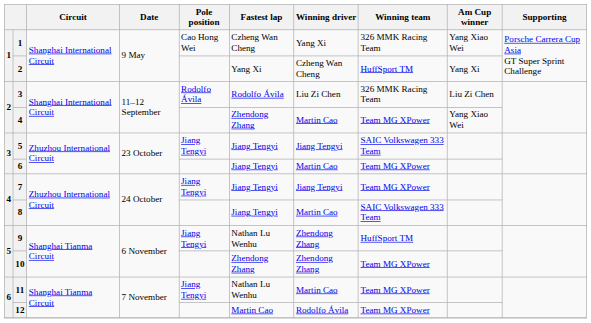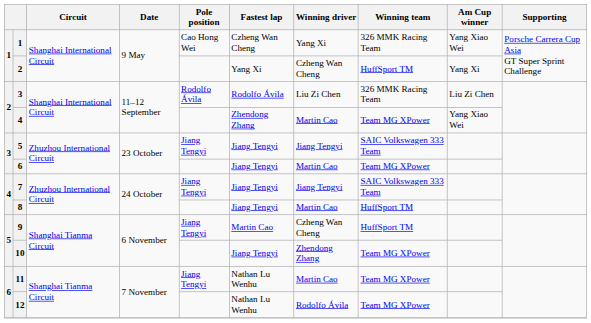 <table class="wikitable" style="font-size: 85%">
 <tr>
 <th colspan="2"></th>
 <th>Circuit</th>
 <th>Date</th>
 <th>Pole position</th>
 <th>Fastest lap</th>
 <th>Winning driver</th>
 <th>Winning team</th>
 <th>Am Cup winner</th>
 <th>Supporting</th>
 </tr>
 <tr>
 <th rowspan="2">1</th>
 <th>1</th>
 <td rowspan="2"><a href='#'>Shanghai International Circuit</a></td>
 <td rowspan="2">9 May</td>
 <td> Cao Hong Wei</td>
 <td> Czheng Wan Cheng</td>
 <td> Yang Xi</td>
 <td> 326 MMK Racing Team</td>
 <td> Yang Xiao Wei</td>
 <td rowspan="2"><a href='#'>Porsche Carrera Cup Asia</a><br>GT Super Sprint Challenge</td>
 </tr>
 <tr>
 <th>2</th>
 <td></td>
 <td> Yang Xi</td>
 <td> Czheng Wan Cheng</td>
 <td> <a href='#'>HuffSport TM</a></td>
 <td> Yang Xi</td>
 </tr>
 <tr>
 <th rowspan="2">2</th>
 <th>3</th>
 <td rowspan="2"><a href='#'>Shanghai International Circuit</a></td>
 <td rowspan="2">11–12 September</td>
 <td> <a href='#'>Rodolfo Ávila</a></td>
 <td> <a href='#'>Rodolfo Ávila</a></td>
 <td> Liu Zi Chen</td>
 <td> 326 MMK Racing Team</td>
 <td> Liu Zi Chen</td>
 <td rowspan="2"></td>
 </tr>
 <tr>
 <th>4</th>
 <td></td>
 <td> <a href='#'>Zhendong Zhang</a></td>
 <td> <a href='#'>Martin Cao</a></td>
 <td> <a href='#'>Team MG XPower</a></td>
 <td> Yang Xiao Wei</td>
 </tr>
 <tr>
 <th rowspan="2">3</th>
 <th>5</th>
 <td rowspan="2"><a href='#'>Zhuzhou International Circuit</a></td>
 <td rowspan="2">23 October</td>
 <td> <a href='#'>Jiang Tengyi</a></td>
 <td> <a href='#'>Jiang Tengyi</a></td>
 <td> <a href='#'>Jiang Tengyi</a></td>
 <td> <a href='#'>SAIC Volkswagen 333 Team</a></td>
 <td></td>
 <td rowspan="2"></td>
 </tr>
 <tr>
 <th>6</th>
 <td></td>
 <td> <a href='#'>Jiang Tengyi</a></td>
 <td> <a href='#'>Martin Cao</a></td>
 <td> <a href='#'>Team MG XPower</a></td>
 <td></td>
 </tr>
 <tr>
 <th rowspan="2">4</th>
 <th>7</th>
 <td rowspan="2"><a href='#'>Zhuzhou International Circuit</a></td>
 <td rowspan="2">24 October</td>
 <td> <a href='#'>Jiang Tengyi</a></td>
 <td> <a href='#'>Jiang Tengyi</a></td>
 <td> <a href='#'>Jiang Tengyi</a></td>
-<td> <a href='#'>Team MG XPower</a></td>
+<td> <a href='#'>SAIC Volkswagen 333 Team</a></td>
 <td></td>
 <td rowspan="2"></td>
 </tr>
 <tr>
 <th>8</th>
 <td></td>
 <td> <a href='#'>Jiang Tengyi</a></td>
 <td> <a href='#'>Martin Cao</a></td>
-<td> <a href='#'>SAIC Volkswagen 333 Team</a></td>
+<td> <a href='#'>HuffSport TM</a></td>
 <td></td>
 </tr>
 <tr>
 <th rowspan="2">5</th>
 <th>9</th>
 <td rowspan="2"><a href='#'>Shanghai Tianma Circuit</a></td>
 <td rowspan="2">6 November</td>
 <td> <a href='#'>Jiang Tengyi</a></td>
-<td> Nathan Lu Wenhu</td>
-<td> <a href='#'>Zhendong Zhang</a></td>
+<td> <a href='#'>Martin Cao</a></td>
+<td> Czheng Wan Cheng</td>
 <td> <a href='#'>HuffSport TM</a></td>
 <td></td>
 <td rowspan="2"></td>
 </tr>
 <tr>
 <th>10</th>
 <td></td>
-<td> <a href='#'>Zhendong Zhang</a></td>
+<td> <a href='#'>Jiang Tengyi</a></td>
 <td> <a href='#'>Zhendong Zhang</a></td>
 <td> <a href='#'>Team MG XPower</a></td>
 <td></td>
 </tr>
 <tr>
 <th rowspan="2">6</th>
 <th>11</th>
 <td rowspan="2"><a href='#'>Shanghai Tianma Circuit</a></td>
 <td rowspan="2">7 November</td>
 <td> <a href='#'>Jiang Tengyi</a></td>
 <td> Nathan Lu Wenhu</td>
 <td> <a href='#'>Martin Cao</a></td>
 <td> <a href='#'>Team MG XPower</a></td>
 <td></td>
 <td rowspan="2"></td>
 </tr>
 <tr>
 <th>12</th>
 <td></td>
-<td> <a href='#'>Martin Cao</a></td>
+<td> Nathan Lu Wenhu</td>
 <td> <a href='#'>Rodolfo Ávila</a></td>
 <td> <a href='#'>Team MG XPower</a></td>
 <td></td>
 </tr>
 <tr>
 </tr>
 </table>
